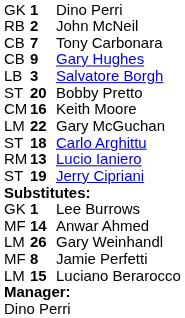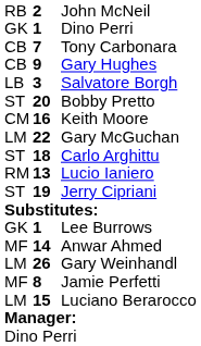 <table style="font-size: 90%" cellspacing="0" cellpadding="0">
 <tr>
 <th width="25"></th>
 <th width="25"></th>
 </tr>
 <tr>
-<td>GK</td>
-<td><strong>1</strong></td>
-<td> Dino Perri</td>
+<td>RB</td>
+<td><strong>2</strong></td>
+<td>John McNeil</td>
 <td></td>
 <td></td>
 </tr>
 <tr>
-<td>RB</td>
-<td><strong>2</strong></td>
-<td>John McNeil</td>
+<td>GK</td>
+<td><strong>1</strong></td>
+<td> Dino Perri</td>
 <td></td>
 <td></td>
 </tr>
 <tr>
 <td>CB</td>
 <td><strong>7</strong></td>
 <td>Tony Carbonara</td>
 </tr>
 <tr>
 <td>CB</td>
 <td><strong>9</strong></td>
 <td> <a href='#'>Gary Hughes</a></td>
 <td></td>
 <td></td>
 </tr>
 <tr>
 <td>LB</td>
 <td><strong>3</strong></td>
 <td> <a href='#'>Salvatore Borgh</a></td>
 <td></td>
 <td></td>
 </tr>
 <tr>
 <td>ST</td>
 <td><strong>20</strong></td>
 <td> Bobby Pretto </td>
 <td></td>
 <td></td>
 </tr>
 <tr>
 <td>CM</td>
 <td><strong>16</strong></td>
 <td>Keith Moore</td>
 </tr>
 <tr>
 <td>LM</td>
 <td><strong>22</strong></td>
 <td>Gary McGuchan</td>
 <td></td>
 <td></td>
 </tr>
 <tr>
 <td>ST</td>
 <td><strong>18</strong></td>
 <td> <a href='#'>Carlo Arghittu</a></td>
 <td></td>
 <td></td>
 </tr>
 <tr>
 <td>RM</td>
 <td><strong>13</strong></td>
 <td> <a href='#'>Lucio Ianiero</a></td>
 </tr>
 <tr>
 <td>ST</td>
 <td><strong>19</strong></td>
 <td> <a href='#'>Jerry Cipriani</a></td>
 <td></td>
 <td></td>
 </tr>
 <tr>
 <td colspan=3><strong>Substitutes:</strong></td>
 </tr>
 <tr>
 <td>GK</td>
 <td><strong>1</strong></td>
 <td>Lee Burrows</td>
 <td></td>
 <td></td>
 </tr>
 <tr>
 <td>MF</td>
 <td><strong>14</strong></td>
 <td>Anwar Ahmed</td>
 <td></td>
 <td></td>
 </tr>
 <tr>
 <td>LM</td>
 <td><strong>26</strong></td>
 <td>Gary Weinhandl</td>
 <td></td>
 <td></td>
 </tr>
 <tr>
 <td>MF</td>
 <td><strong>8</strong></td>
 <td>Jamie Perfetti</td>
 <td></td>
 <td></td>
 </tr>
 <tr>
 <td>LM</td>
 <td><strong>15</strong></td>
 <td> Luciano Berarocco</td>
 <td></td>
 <td></td>
 </tr>
 <tr>
 <td colspan=3><strong>Manager:</strong></td>
 </tr>
 <tr>
 <td colspan=4> Dino Perri</td>
 </tr>
 </table>
